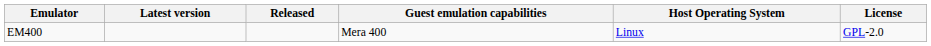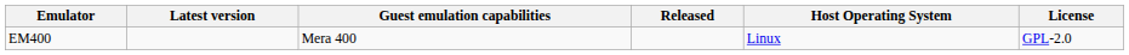 <table class="wikitable sortable" style="width:100%">
 <tr>
 <th>Emulator</th>
 <th>Latest version</th>
+<th>Guest emulation capabilities</th>
 <th>Released</th>
-<th>Guest emulation capabilities</th>
 <th>Host Operating System</th>
 <th>License</th>
 </tr>
 <tr>
 <td>EM400</td>
 <td></td>
+<td>Mera 400</td>
 <td></td>
-<td>Mera 400</td>
 <td><a href='#'>Linux</a></td>
 <td><a href='#'>GPL</a>-2.0</td>
 </tr>
 </table>
